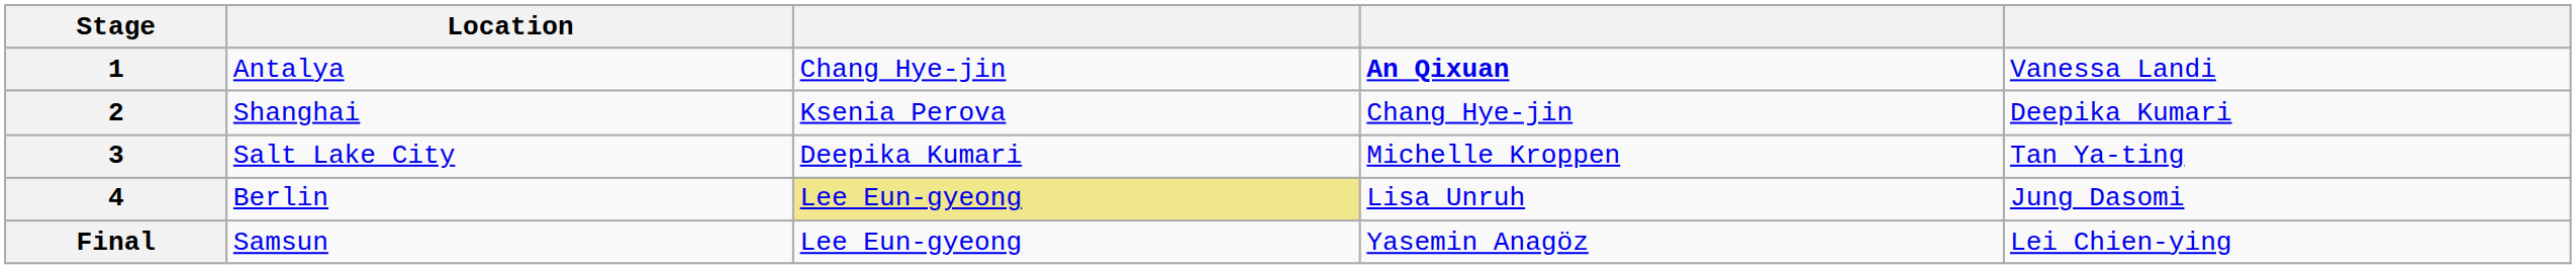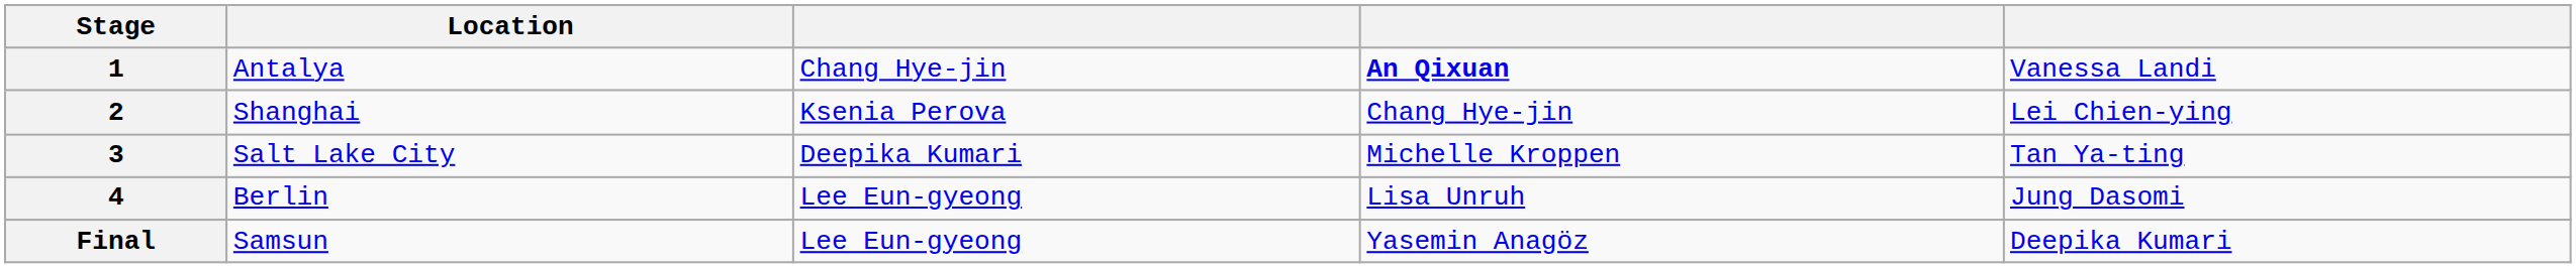 <table class="wikitable" style="width:100%">
 <tr>
 <th>Stage</th>
 <th>Location</th>
 <th></th>
 <th></th>
 <th></th>
 </tr>
 <tr>
 <th>1</th>
 <td> <a href='#'>Antalya</a></td>
 <td> <a href='#'>Chang Hye-jin</a></td>
 <td><strong> <a href='#'>An Qixuan</a></strong></td>
 <td> <a href='#'>Vanessa Landi</a></td>
 </tr>
 <tr>
 <th>2</th>
 <td> <a href='#'>Shanghai</a></td>
 <td> <a href='#'>Ksenia Perova</a></td>
 <td> <a href='#'>Chang Hye-jin</a></td>
-<td> <a href='#'>Deepika Kumari</a></td>
+<td> <a href='#'>Lei Chien-ying</a></td>
 </tr>
 <tr>
 <th>3</th>
 <td> <a href='#'>Salt Lake City</a></td>
 <td> <a href='#'>Deepika Kumari</a></td>
 <td> <a href='#'>Michelle Kroppen</a></td>
 <td> <a href='#'>Tan Ya-ting</a></td>
 </tr>
 <tr>
 <th>4</th>
 <td> <a href='#'>Berlin</a></td>
-<td style="background: khaki;"> <a href='#'>Lee Eun-gyeong</a></td>
+<td> <a href='#'>Lee Eun-gyeong</a></td>
 <td> <a href='#'>Lisa Unruh</a></td>
 <td> <a href='#'>Jung Dasomi</a></td>
 </tr>
 <tr>
 <th>Final</th>
 <td> <a href='#'>Samsun</a></td>
 <td> <a href='#'>Lee Eun-gyeong</a></td>
 <td> <a href='#'>Yasemin Anagöz</a></td>
-<td> <a href='#'>Lei Chien-ying</a></td>
+<td> <a href='#'>Deepika Kumari</a></td>
 </tr>
 </table>
